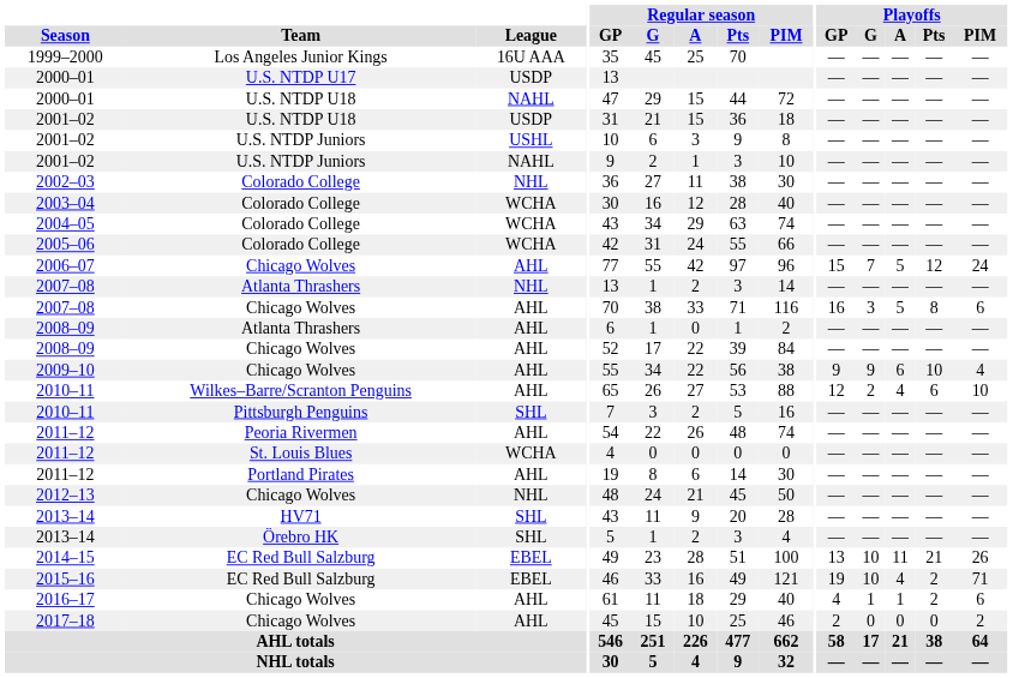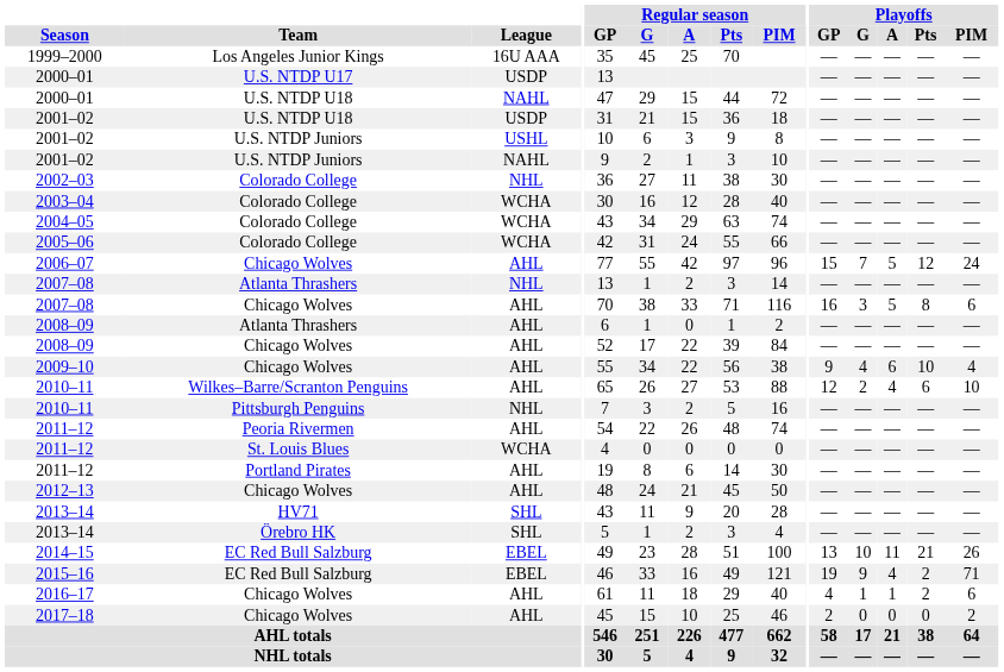 <table border="0" cellpadding="1" cellspacing="0" style="text-align:center; width:60em">
 <tr bgcolor="#e0e0e0">
 <th colspan="3" bgcolor="#ffffff"></th>
 <th rowspan="99" bgcolor="#ffffff"></th>
 <th colspan="5"><a href='#'>Regular season</a></th>
 <th rowspan="99" bgcolor="#ffffff"></th>
 <th colspan="5"><a href='#'>Playoffs</a></th>
 </tr>
 <tr bgcolor="#e0e0e0">
 <th><a href='#'>Season</a></th>
 <th>Team</th>
 <th>League</th>
 <th>GP</th>
 <th><a href='#'>G</a></th>
 <th><a href='#'>A</a></th>
 <th><a href='#'>Pts</a></th>
 <th><a href='#'>PIM</a></th>
 <th>GP</th>
 <th>G</th>
 <th>A</th>
 <th>Pts</th>
 <th>PIM</th>
 </tr>
 <tr>
 <td>1999–2000</td>
 <td>Los Angeles Junior Kings</td>
 <td>16U AAA</td>
 <td>35</td>
 <td>45</td>
 <td>25</td>
 <td>70</td>
 <td></td>
 <td>—</td>
 <td>—</td>
 <td>—</td>
 <td>—</td>
 <td>—</td>
 </tr>
 <tr bgcolor="#f0f0f0">
 <td>2000–01</td>
 <td><a href='#'>U.S. NTDP U17</a></td>
 <td>USDP</td>
 <td>13</td>
 <td></td>
 <td></td>
 <td></td>
 <td></td>
 <td>—</td>
 <td>—</td>
 <td>—</td>
 <td>—</td>
 <td>—</td>
 </tr>
 <tr>
 <td>2000–01</td>
 <td>U.S. NTDP U18</td>
 <td><a href='#'>NAHL</a></td>
 <td>47</td>
 <td>29</td>
 <td>15</td>
 <td>44</td>
 <td>72</td>
 <td>—</td>
 <td>—</td>
 <td>—</td>
 <td>—</td>
 <td>—</td>
 </tr>
 <tr bgcolor="#f0f0f0">
 <td>2001–02</td>
 <td>U.S. NTDP U18</td>
 <td>USDP</td>
 <td>31</td>
 <td>21</td>
 <td>15</td>
 <td>36</td>
 <td>18</td>
 <td>—</td>
 <td>—</td>
 <td>—</td>
 <td>—</td>
 <td>—</td>
 </tr>
 <tr>
 <td>2001–02</td>
 <td>U.S. NTDP Juniors</td>
 <td><a href='#'>USHL</a></td>
 <td>10</td>
 <td>6</td>
 <td>3</td>
 <td>9</td>
 <td>8</td>
 <td>—</td>
 <td>—</td>
 <td>—</td>
 <td>—</td>
 <td>—</td>
 </tr>
 <tr bgcolor="#f0f0f0">
 <td>2001–02</td>
 <td>U.S. NTDP Juniors</td>
 <td>NAHL</td>
 <td>9</td>
 <td>2</td>
 <td>1</td>
 <td>3</td>
 <td>10</td>
 <td>—</td>
 <td>—</td>
 <td>—</td>
 <td>—</td>
 <td>—</td>
 </tr>
 <tr>
 <td><a href='#'>2002–03</a></td>
 <td><a href='#'>Colorado College</a></td>
 <td><a href='#'>NHL</a></td>
 <td>36</td>
 <td>27</td>
 <td>11</td>
 <td>38</td>
 <td>30</td>
 <td>—</td>
 <td>—</td>
 <td>—</td>
 <td>—</td>
 <td>—</td>
 </tr>
 <tr bgcolor="#f0f0f0">
 <td><a href='#'>2003–04</a></td>
 <td>Colorado College</td>
 <td>WCHA</td>
 <td>30</td>
 <td>16</td>
 <td>12</td>
 <td>28</td>
 <td>40</td>
 <td>—</td>
 <td>—</td>
 <td>—</td>
 <td>—</td>
 <td>—</td>
 </tr>
 <tr>
 <td><a href='#'>2004–05</a></td>
 <td>Colorado College</td>
 <td>WCHA</td>
 <td>43</td>
 <td>34</td>
 <td>29</td>
 <td>63</td>
 <td>74</td>
 <td>—</td>
 <td>—</td>
 <td>—</td>
 <td>—</td>
 <td>—</td>
 </tr>
 <tr bgcolor="#f0f0f0">
 <td><a href='#'>2005–06</a></td>
 <td>Colorado College</td>
 <td>WCHA</td>
 <td>42</td>
 <td>31</td>
 <td>24</td>
 <td>55</td>
 <td>66</td>
 <td>—</td>
 <td>—</td>
 <td>—</td>
 <td>—</td>
 <td>—</td>
 </tr>
 <tr>
 <td><a href='#'>2006–07</a></td>
 <td><a href='#'>Chicago Wolves</a></td>
 <td><a href='#'>AHL</a></td>
 <td>77</td>
 <td>55</td>
 <td>42</td>
 <td>97</td>
 <td>96</td>
 <td>15</td>
 <td>7</td>
 <td>5</td>
 <td>12</td>
 <td>24</td>
 </tr>
 <tr bgcolor="#f0f0f0">
 <td><a href='#'>2007–08</a></td>
 <td><a href='#'>Atlanta Thrashers</a></td>
 <td><a href='#'>NHL</a></td>
 <td>13</td>
 <td>1</td>
 <td>2</td>
 <td>3</td>
 <td>14</td>
 <td>—</td>
 <td>—</td>
 <td>—</td>
 <td>—</td>
 <td>—</td>
 </tr>
 <tr>
 <td><a href='#'>2007–08</a></td>
 <td>Chicago Wolves</td>
 <td>AHL</td>
 <td>70</td>
 <td>38</td>
 <td>33</td>
 <td>71</td>
 <td>116</td>
 <td>16</td>
 <td>3</td>
 <td>5</td>
 <td>8</td>
 <td>6</td>
 </tr>
 <tr bgcolor="#f0f0f0">
 <td><a href='#'>2008–09</a></td>
 <td>Atlanta Thrashers</td>
 <td>AHL</td>
 <td>6</td>
 <td>1</td>
 <td>0</td>
 <td>1</td>
 <td>2</td>
 <td>—</td>
 <td>—</td>
 <td>—</td>
 <td>—</td>
 <td>—</td>
 </tr>
 <tr>
 <td><a href='#'>2008–09</a></td>
 <td>Chicago Wolves</td>
 <td>AHL</td>
 <td>52</td>
 <td>17</td>
 <td>22</td>
 <td>39</td>
 <td>84</td>
 <td>—</td>
 <td>—</td>
 <td>—</td>
 <td>—</td>
 <td>—</td>
 </tr>
 <tr bgcolor="#f0f0f0">
 <td><a href='#'>2009–10</a></td>
 <td>Chicago Wolves</td>
 <td>AHL</td>
 <td>55</td>
 <td>34</td>
 <td>22</td>
 <td>56</td>
 <td>38</td>
 <td>9</td>
-<td>9</td>
+<td>4</td>
 <td>6</td>
 <td>10</td>
 <td>4</td>
 </tr>
 <tr>
 <td><a href='#'>2010–11</a></td>
 <td><a href='#'>Wilkes–Barre/Scranton Penguins</a></td>
 <td>AHL</td>
 <td>65</td>
 <td>26</td>
 <td>27</td>
 <td>53</td>
 <td>88</td>
 <td>12</td>
 <td>2</td>
 <td>4</td>
 <td>6</td>
 <td>10</td>
 </tr>
 <tr bgcolor="#f0f0f0">
 <td><a href='#'>2010–11</a></td>
 <td><a href='#'>Pittsburgh Penguins</a></td>
-<td><a href='#'>SHL</a></td>
+<td>NHL</td>
 <td>7</td>
 <td>3</td>
 <td>2</td>
 <td>5</td>
 <td>16</td>
 <td>—</td>
 <td>—</td>
 <td>—</td>
 <td>—</td>
 <td>—</td>
 </tr>
 <tr>
 <td><a href='#'>2011–12</a></td>
 <td><a href='#'>Peoria Rivermen</a></td>
 <td>AHL</td>
 <td>54</td>
 <td>22</td>
 <td>26</td>
 <td>48</td>
 <td>74</td>
 <td>—</td>
 <td>—</td>
 <td>—</td>
 <td>—</td>
 <td>—</td>
 </tr>
 <tr bgcolor="#f0f0f0">
 <td><a href='#'>2011–12</a></td>
 <td><a href='#'>St. Louis Blues</a></td>
 <td>WCHA</td>
 <td>4</td>
 <td>0</td>
 <td>0</td>
 <td>0</td>
 <td>0</td>
 <td>—</td>
 <td>—</td>
 <td>—</td>
 <td>—</td>
 <td>—</td>
 </tr>
 <tr>
 <td>2011–12</td>
 <td><a href='#'>Portland Pirates</a></td>
 <td>AHL</td>
 <td>19</td>
 <td>8</td>
 <td>6</td>
 <td>14</td>
 <td>30</td>
 <td>—</td>
 <td>—</td>
 <td>—</td>
 <td>—</td>
 <td>—</td>
 </tr>
 <tr bgcolor="#f0f0f0">
 <td><a href='#'>2012–13</a></td>
 <td>Chicago Wolves</td>
-<td>NHL</td>
+<td>AHL</td>
 <td>48</td>
 <td>24</td>
 <td>21</td>
 <td>45</td>
 <td>50</td>
 <td>—</td>
 <td>—</td>
 <td>—</td>
 <td>—</td>
 <td>—</td>
 </tr>
 <tr>
 <td><a href='#'>2013–14</a></td>
 <td><a href='#'>HV71</a></td>
 <td><a href='#'>SHL</a></td>
 <td>43</td>
 <td>11</td>
 <td>9</td>
 <td>20</td>
 <td>28</td>
 <td>—</td>
 <td>—</td>
 <td>—</td>
 <td>—</td>
 <td>—</td>
 </tr>
 <tr bgcolor="#f0f0f0">
 <td>2013–14</td>
 <td><a href='#'>Örebro HK</a></td>
 <td>SHL</td>
 <td>5</td>
 <td>1</td>
 <td>2</td>
 <td>3</td>
 <td>4</td>
 <td>—</td>
 <td>—</td>
 <td>—</td>
 <td>—</td>
 <td>—</td>
 </tr>
 <tr>
 <td><a href='#'>2014–15</a></td>
 <td><a href='#'>EC Red Bull Salzburg</a></td>
 <td><a href='#'>EBEL</a></td>
 <td>49</td>
 <td>23</td>
 <td>28</td>
 <td>51</td>
 <td>100</td>
 <td>13</td>
 <td>10</td>
 <td>11</td>
 <td>21</td>
 <td>26</td>
 </tr>
 <tr bgcolor="#f0f0f0">
 <td><a href='#'>2015–16</a></td>
 <td>EC Red Bull Salzburg</td>
 <td>EBEL</td>
 <td>46</td>
 <td>33</td>
 <td>16</td>
 <td>49</td>
 <td>121</td>
 <td>19</td>
-<td>10</td>
+<td>9</td>
 <td>4</td>
 <td>2</td>
 <td>71</td>
 </tr>
 <tr>
 <td><a href='#'>2016–17</a></td>
 <td>Chicago Wolves</td>
 <td>AHL</td>
 <td>61</td>
 <td>11</td>
 <td>18</td>
 <td>29</td>
 <td>40</td>
 <td>4</td>
 <td>1</td>
 <td>1</td>
 <td>2</td>
 <td>6</td>
 </tr>
 <tr bgcolor="#f0f0f0">
 <td><a href='#'>2017–18</a></td>
 <td>Chicago Wolves</td>
 <td>AHL</td>
 <td>45</td>
 <td>15</td>
 <td>10</td>
 <td>25</td>
 <td>46</td>
 <td>2</td>
 <td>0</td>
 <td>0</td>
 <td>0</td>
 <td>2</td>
 </tr>
 <tr bgcolor="#e0e0e0">
 <th colspan="3">AHL totals</th>
 <th>546</th>
 <th>251</th>
 <th>226</th>
 <th>477</th>
 <th>662</th>
 <th>58</th>
 <th>17</th>
 <th>21</th>
 <th>38</th>
 <th>64</th>
 </tr>
 <tr bgcolor="#e0e0e0">
 <th colspan="3">NHL totals</th>
 <th>30</th>
 <th>5</th>
 <th>4</th>
 <th>9</th>
 <th>32</th>
 <th>—</th>
 <th>—</th>
 <th>—</th>
 <th>—</th>
 <th>—</th>
 </tr>
 </table>
